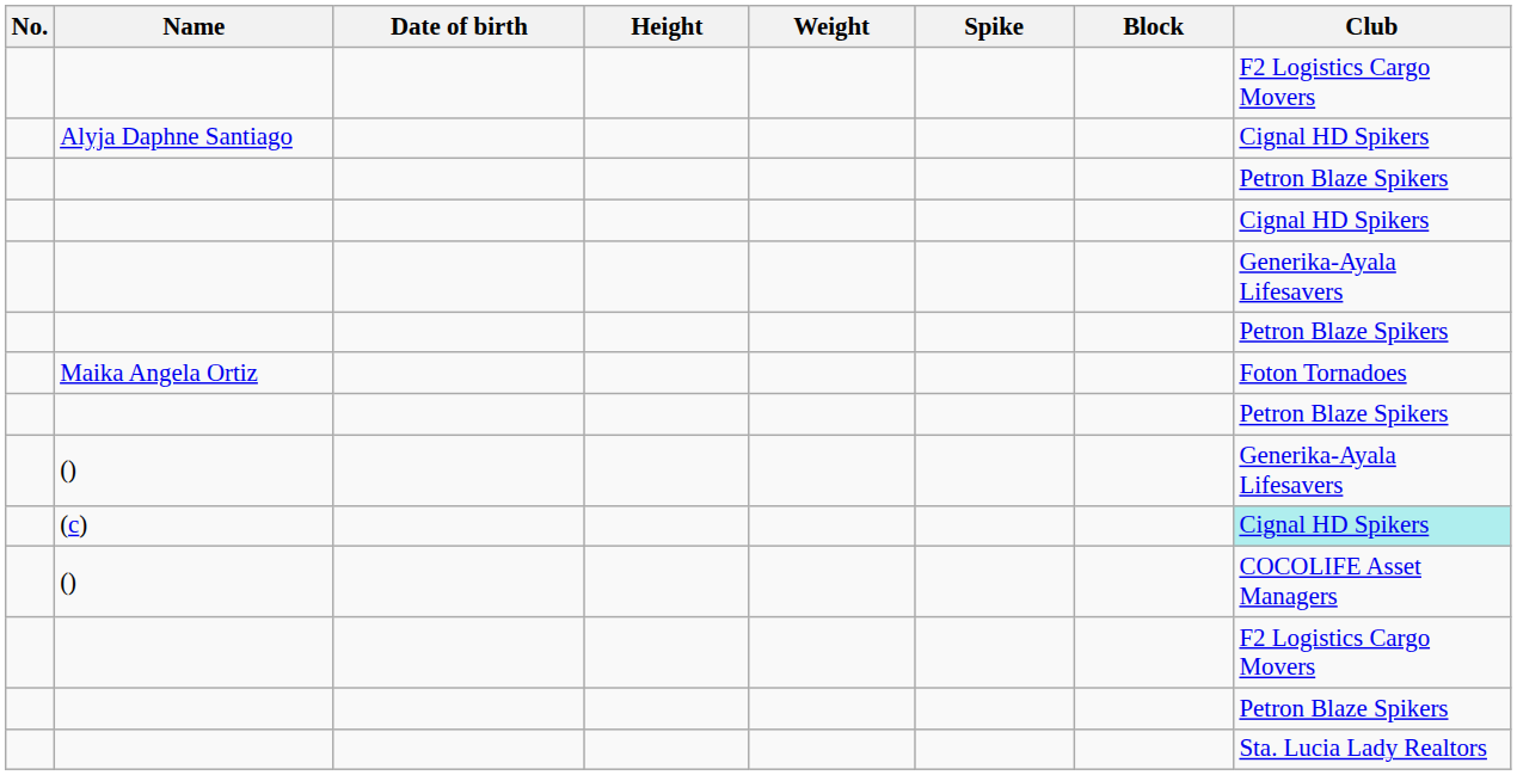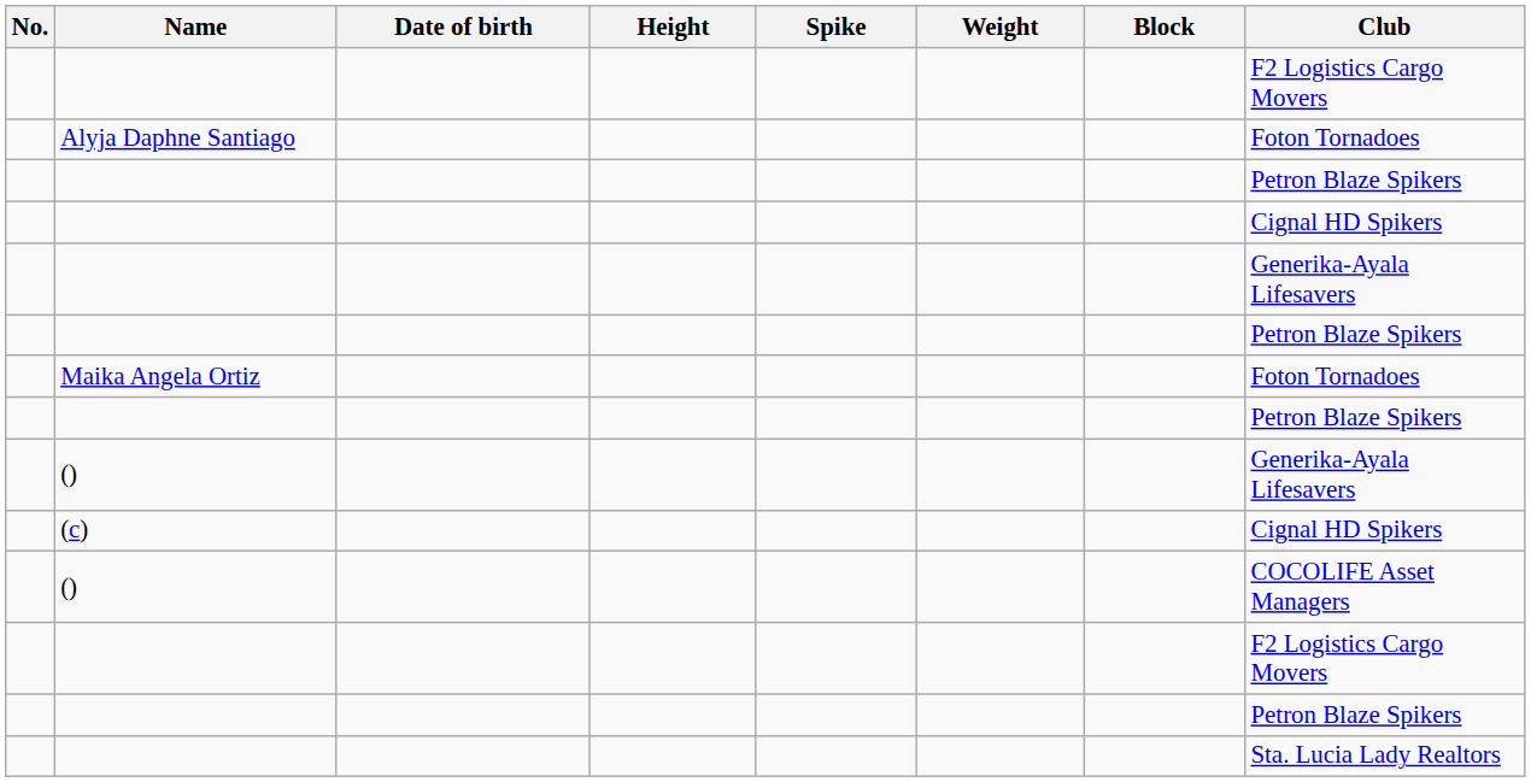 <table class="wikitable sortable" style="font-size:90%; text-align:center;">
 <tr>
 <th>No.</th>
 <th style="width:15em">Name</th>
 <th style="width:14em">Date of birth</th>
 <th style="width:8em">Height</th>
+<th style="width:8em">Spike</th>
 <th style="width:8em">Weight</th>
-<th style="width:8em">Spike</th>
 <th style="width:8em">Block</th>
 <th style="width:14em">Club</th>
 </tr>
 <tr>
 <td></td>
 <td align=left> </td>
 <td align=right></td>
 <td></td>
 <td></td>
 <td></td>
 <td></td>
 <td align=left><a href='#'>F2 Logistics Cargo Movers</a></td>
 </tr>
 <tr>
 <td></td>
 <td align=left> <a href='#'>Alyja Daphne Santiago</a></td>
 <td align=right></td>
 <td></td>
 <td></td>
 <td></td>
 <td></td>
-<td align=left><a href='#'>Cignal HD Spikers</a></td>
+<td align=left><a href='#'>Foton Tornadoes</a></td>
 </tr>
 <tr>
 <td></td>
 <td align=left> </td>
 <td align=right></td>
 <td></td>
 <td></td>
 <td></td>
 <td></td>
 <td align=left><a href='#'>Petron Blaze Spikers</a></td>
 </tr>
 <tr>
 <td></td>
 <td align=left> </td>
 <td align=right></td>
 <td></td>
 <td></td>
 <td></td>
 <td></td>
 <td align=left><a href='#'>Cignal HD Spikers</a></td>
 </tr>
 <tr>
 <td></td>
 <td align=left> </td>
 <td align=right></td>
 <td></td>
 <td></td>
 <td></td>
 <td></td>
 <td align=left><a href='#'>Generika-Ayala Lifesavers</a></td>
 </tr>
 <tr>
 <td></td>
 <td align=left> </td>
 <td align=right></td>
 <td></td>
 <td></td>
 <td></td>
 <td></td>
 <td align=left><a href='#'>Petron Blaze Spikers</a></td>
 </tr>
 <tr>
 <td></td>
 <td align=left> <a href='#'>Maika Angela Ortiz</a></td>
 <td align=right></td>
 <td></td>
 <td></td>
 <td></td>
 <td></td>
 <td align=left><a href='#'>Foton Tornadoes</a></td>
 </tr>
 <tr>
 <td></td>
 <td align=left> </td>
 <td align=right></td>
 <td></td>
 <td></td>
 <td></td>
 <td></td>
 <td align=left><a href='#'>Petron Blaze Spikers</a></td>
 </tr>
 <tr>
 <td></td>
 <td align=left>  ()</td>
 <td align=right></td>
 <td></td>
 <td></td>
 <td></td>
 <td></td>
 <td align=left><a href='#'>Generika-Ayala Lifesavers</a></td>
 </tr>
 <tr>
 <td></td>
 <td align=left>  (<a href='#'>c</a>)</td>
 <td align=right></td>
 <td></td>
 <td></td>
 <td></td>
 <td></td>
-<td align=left style="background: paleturquoise;"><a href='#'>Cignal HD Spikers</a></td>
+<td align=left><a href='#'>Cignal HD Spikers</a></td>
 </tr>
 <tr>
 <td></td>
 <td align=left>  ()</td>
 <td align=right></td>
 <td></td>
 <td></td>
 <td></td>
 <td></td>
 <td align=left><a href='#'>COCOLIFE Asset Managers</a></td>
 </tr>
 <tr>
 <td></td>
 <td align=left> </td>
 <td align=right></td>
 <td></td>
 <td></td>
 <td></td>
 <td></td>
 <td align=left><a href='#'>F2 Logistics Cargo Movers</a></td>
 </tr>
 <tr>
 <td></td>
 <td align=left> </td>
 <td align=right></td>
 <td></td>
 <td></td>
 <td></td>
 <td></td>
 <td align=left><a href='#'>Petron Blaze Spikers</a></td>
 </tr>
 <tr>
 <td></td>
 <td align=left> </td>
 <td align=right></td>
 <td></td>
 <td></td>
 <td></td>
 <td></td>
 <td align=left><a href='#'>Sta. Lucia Lady Realtors</a></td>
 </tr>
 </table>
